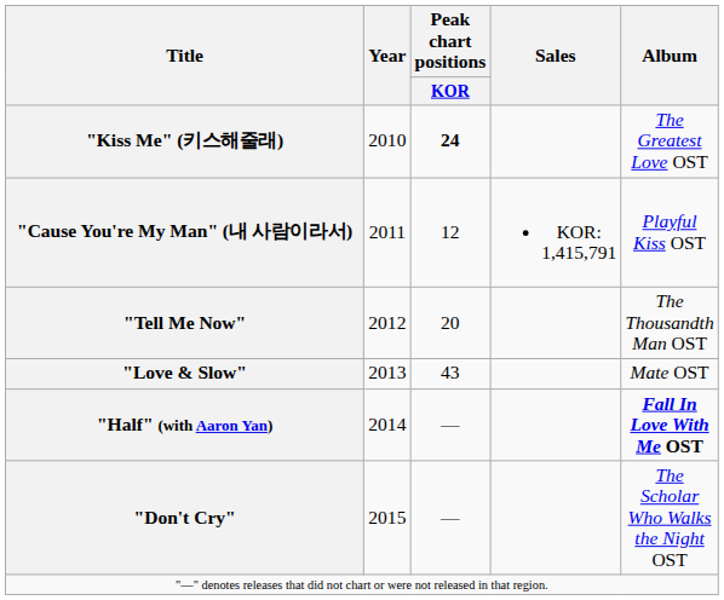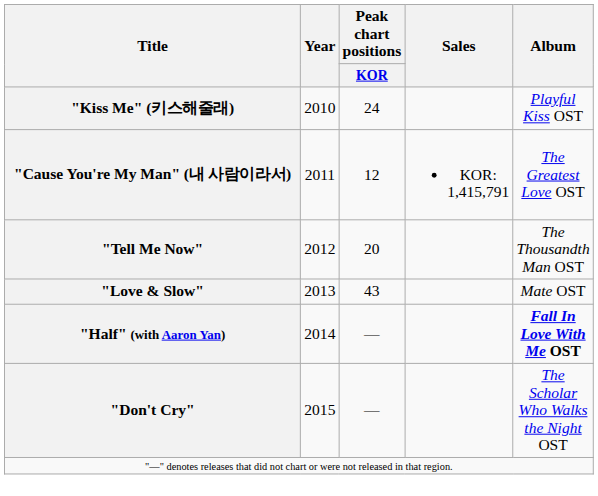 <table class="wikitable plainrowheaders" style="text-align:center;">
 <tr>
 <th scope="col" rowspan="2" style="width:20em;">Title</th>
 <th scope="col" rowspan="2">Year</th>
 <th scope="col" colspan="1">Peak chart positions</th>
 <th rowspan="2">Sales</th>
 <th scope="col" rowspan="2">Album</th>
 </tr>
 <tr>
 <th scope="col" style="width:2.5em;font-size:90%;"><a href='#'>KOR</a><br></th>
 </tr>
 <tr>
 <th scope="row">"Kiss Me" (키스해줄래)</th>
 <td>2010</td>
-<td><strong>24</strong></td>
+<td>24</td>
 <td></td>
-<td><em><a href='#'>The Greatest Love</a></em> OST</td>
+<td><em><a href='#'>Playful Kiss</a></em> OST</td>
 </tr>
 <tr>
 <th scope="row">"Cause You're My Man" (내 사람이라서)</th>
 <td>2011</td>
 <td>12</td>
 <td><br><ul><li>KOR: 1,415,791</li></ul></td>
-<td><em><a href='#'>Playful Kiss</a></em> OST</td>
+<td><em><a href='#'>The Greatest Love</a></em> OST</td>
 </tr>
 <tr>
 <th scope="row">"Tell Me Now"</th>
 <td>2012</td>
 <td>20</td>
 <td></td>
 <td><em>The Thousandth Man</em> OST</td>
 </tr>
 <tr>
 <th scope="row">"Love & Slow"</th>
 <td>2013</td>
 <td>43</td>
 <td></td>
 <td><em>Mate</em> OST</td>
 </tr>
 <tr>
 <th scope="row">"Half" <small>(with <a href='#'>Aaron Yan</a>) </small></th>
 <td>2014</td>
 <td>—</td>
 <td></td>
 <td><strong><em><a href='#'>Fall In Love With Me</a></em> OST</strong></td>
 </tr>
 <tr>
 <th scope="row">"Don't Cry"</th>
 <td>2015</td>
 <td>—</td>
 <td></td>
 <td><em><a href='#'>The Scholar Who Walks the Night</a></em> OST</td>
 </tr>
 <tr>
 <td colspan="5" style="font-size:8pt;">"—" denotes releases that did not chart or were not released in that region.</td>
 </tr>
 </table>
